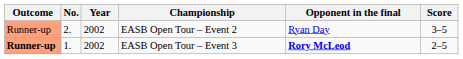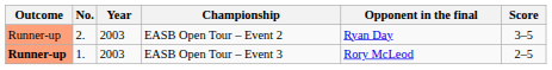 <table class="sortable wikitable">
 <tr>
 <th width="80">Outcome</th>
 <th width="20">No.</th>
 <th width="50">Year</th>
 <th style="width:250px;">Championship</th>
 <th style="width:200px;">Opponent in the final</th>
 <th style="width:50px;">Score</th>
 </tr>
 <tr>
 <td style="background:#ffa07a;">Runner-up</td>
 <td>2.</td>
-<td>2002</td>
+<td>2003</td>
 <td>EASB Open Tour – Event 2</td>
 <td> <a href='#'>Ryan Day</a></td>
 <td style="text-align:center;">3–5</td>
 </tr>
 <tr>
 <td style="background:#ffa07a;"><strong>Runner-up</strong></td>
 <td>1.</td>
-<td>2002</td>
+<td>2003</td>
 <td>EASB Open Tour – Event 3</td>
-<td><strong> <a href='#'>Rory McLeod</a></strong></td>
+<td> <a href='#'>Rory McLeod</a></td>
 <td style="text-align:center;">2–5</td>
 </tr>
 </table>
